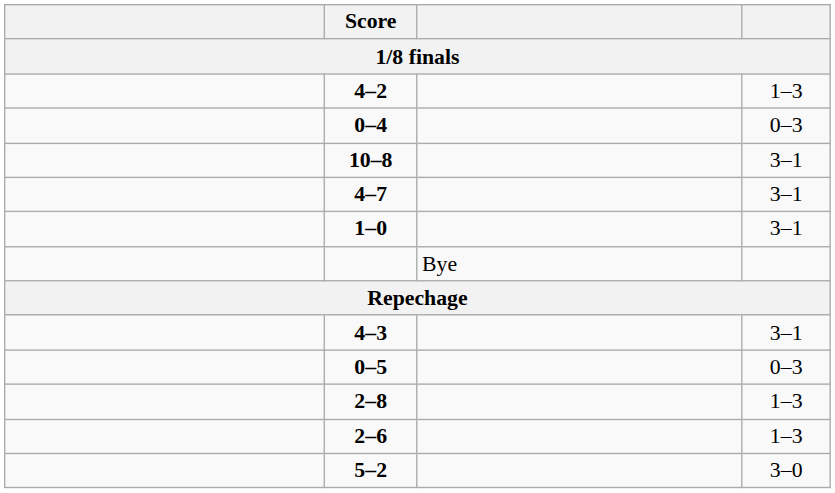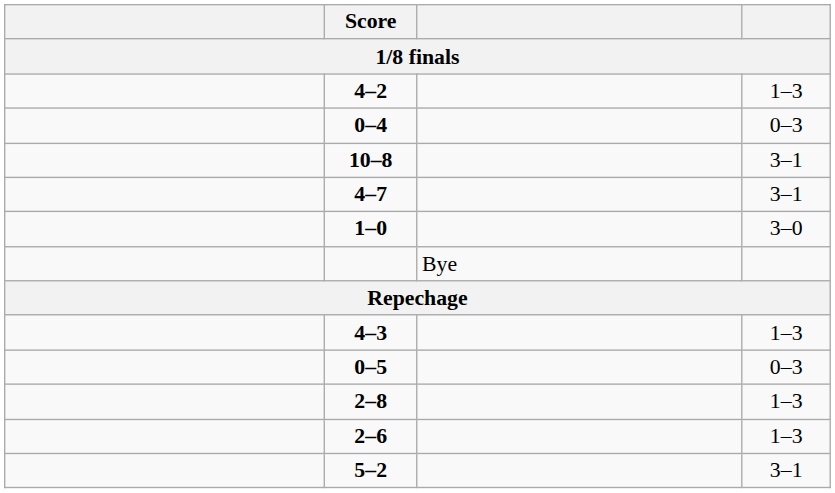 <table class="wikitable" style="text-align: left; ">
 <tr>
 <th align="right" width="270"></th>
 <th width="65">Score</th>
 <th align="left" width="270"></th>
 <th width="65"></th>
 </tr>
 <tr>
 <th colspan=4>1/8 finals</th>
 </tr>
 <tr>
 <td><strong></strong></td>
 <td align="center"><strong>4–2</strong></td>
 <td></td>
 <td align=center>1–3 <strong></strong></td>
 </tr>
 <tr>
 <td></td>
 <td align="center"><strong>0–4</strong></td>
 <td><strong></strong></td>
 <td align=center>0–3 <strong></strong></td>
 </tr>
 <tr>
 <td><strong></strong></td>
 <td align="center"><strong>10–8</strong></td>
 <td></td>
 <td align=center>3–1 <strong></strong></td>
 </tr>
 <tr>
 <td></td>
 <td align="center"><strong>4–7</strong></td>
 <td><strong></strong></td>
 <td align=center>3–1 <strong></strong></td>
 </tr>
 <tr>
 <td><strong></strong></td>
 <td align="center"><strong>1–0</strong></td>
 <td></td>
-<td align=center>3–1 <strong></strong></td>
+<td align=center>3–0 <strong></strong></td>
 </tr>
 <tr>
 <td><strong></strong></td>
 <td></td>
 <td>Bye</td>
 <td></td>
 </tr>
 <tr>
 <th colspan=4>Repechage</th>
 </tr>
 <tr>
 <td><strong></strong></td>
 <td align="center"><strong>4–3</strong></td>
 <td></td>
-<td align=center>3–1 <strong></strong></td>
+<td align=center>1–3 <strong></strong></td>
 </tr>
 <tr>
 <td></td>
 <td align="center"><strong>0–5</strong></td>
 <td><strong></strong></td>
 <td align=center>0–3 <strong></strong></td>
 </tr>
 <tr>
 <td></td>
 <td align="center"><strong>2–8</strong></td>
 <td><strong></strong></td>
 <td align=center>1–3 <strong></strong></td>
 </tr>
 <tr>
 <td></td>
 <td align="center"><strong>2–6</strong></td>
 <td><strong></strong></td>
 <td align=center>1–3 <strong></strong></td>
 </tr>
 <tr>
 <td><strong></strong></td>
 <td align="center"><strong>5–2</strong></td>
 <td></td>
-<td align=center>3–0 <strong></strong></td>
+<td align=center>3–1 <strong></strong></td>
 </tr>
 </table>
